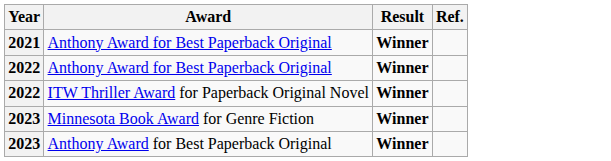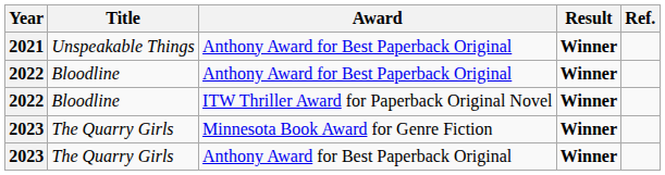 <table class="wikitable">
 <tr>
 <th>Year</th>
+<th>Title</th>
 <th>Award</th>
 <th>Result</th>
 <th>Ref.</th>
 </tr>
 <tr>
 <th>2021</th>
+<td><em>Unspeakable Things</em></td>
 <td><a href='#'>Anthony Award for Best Paperback Original</a></td>
 <td><strong>Winner</strong></td>
 <td></td>
 </tr>
 <tr>
 <th>2022</th>
+<td><em>Bloodline</em></td>
 <td><a href='#'>Anthony Award for Best Paperback Original</a></td>
 <td><strong>Winner</strong></td>
 <td></td>
 </tr>
 <tr>
 <th>2022</th>
+<td><em>Bloodline</em></td>
 <td><a href='#'>ITW Thriller Award</a> for Paperback Original Novel</td>
 <td><strong>Winner</strong></td>
 <td></td>
 </tr>
 <tr>
 <th>2023</th>
+<td><em>The Quarry Girls</em></td>
 <td><a href='#'>Minnesota Book Award</a> for Genre Fiction</td>
 <td><strong>Winner</strong></td>
 <td></td>
 </tr>
 <tr>
 <th>2023</th>
+<td><em>The Quarry Girls</em></td>
 <td><a href='#'>Anthony Award</a> for Best Paperback Original</td>
 <td><strong>Winner</strong></td>
 <td></td>
 </tr>
 </table>
